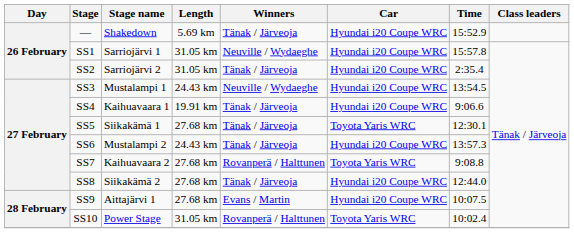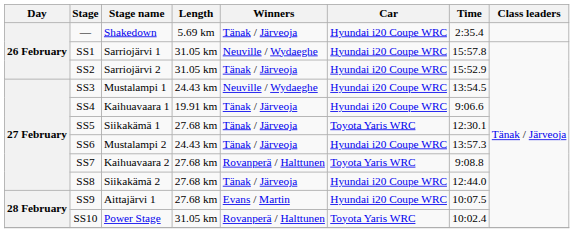 <table class="wikitable" style="font-size: 85%;">
 <tr>
 <th>Day</th>
 <th>Stage</th>
 <th>Stage name</th>
 <th>Length</th>
 <th>Winners</th>
 <th>Car</th>
 <th>Time</th>
 <th>Class leaders</th>
 </tr>
 <tr>
 <th rowspan="3" nowrap>26 February</th>
 <td align="center">—</td>
 <td nowrap><a href='#'>Shakedown</a></td>
 <td align="center">5.69 km</td>
 <td><a href='#'>Tänak</a> / <a href='#'>Järveoja</a></td>
 <td><a href='#'>Hyundai i20 Coupe WRC</a></td>
-<td align="center">15:52.9</td>
+<td align="center">2:35.4</td>
 <td></td>
 </tr>
 <tr>
 <td align="center">SS1</td>
 <td>Sarriojärvi 1</td>
 <td align="center">31.05 km</td>
 <td><a href='#'>Neuville</a> / <a href='#'>Wydaeghe</a></td>
 <td><a href='#'>Hyundai i20 Coupe WRC</a></td>
 <td align="center">15:57.8</td>
 <td rowspan="10"><a href='#'>Tänak</a> / <a href='#'>Järveoja</a></td>
 </tr>
 <tr>
 <td align="center">SS2</td>
 <td>Sarriojärvi 2</td>
 <td align="center">31.05 km</td>
 <td><a href='#'>Tänak</a> / <a href='#'>Järveoja</a></td>
 <td><a href='#'>Hyundai i20 Coupe WRC</a></td>
-<td align="center">2:35.4</td>
+<td align="center">15:52.9</td>
 </tr>
 <tr>
 <th rowspan="6">27 February</th>
 <td align="center">SS3</td>
 <td>Mustalampi 1</td>
 <td align="center">24.43 km</td>
 <td><a href='#'>Neuville</a> / <a href='#'>Wydaeghe</a></td>
 <td><a href='#'>Hyundai i20 Coupe WRC</a></td>
 <td align="center">13:54.5</td>
 </tr>
 <tr>
 <td align="center">SS4</td>
 <td>Kaihuavaara 1</td>
 <td align="center">19.91 km</td>
 <td><a href='#'>Tänak</a> / <a href='#'>Järveoja</a></td>
 <td><a href='#'>Hyundai i20 Coupe WRC</a></td>
 <td align="center">9:06.6</td>
 </tr>
 <tr>
 <td align="center">SS5</td>
 <td>Siikakämä 1</td>
 <td align="center">27.68 km</td>
 <td><a href='#'>Tänak</a> / <a href='#'>Järveoja</a></td>
 <td><a href='#'>Toyota Yaris WRC</a></td>
 <td align="center">12:30.1</td>
 </tr>
 <tr>
 <td align="center">SS6</td>
 <td>Mustalampi 2</td>
 <td align="center">24.43 km</td>
 <td><a href='#'>Tänak</a> / <a href='#'>Järveoja</a></td>
 <td><a href='#'>Hyundai i20 Coupe WRC</a></td>
 <td align="center">13:57.3</td>
 </tr>
 <tr>
 <td align="center">SS7</td>
 <td>Kaihuavaara 2</td>
 <td align="center">27.68 km</td>
 <td><a href='#'>Rovanperä</a> / <a href='#'>Halttunen</a></td>
 <td><a href='#'>Toyota Yaris WRC</a></td>
 <td align="center">9:08.8</td>
 </tr>
 <tr>
 <td align="center">SS8</td>
 <td>Siikakämä 2</td>
 <td align="center">27.68 km</td>
 <td><a href='#'>Tänak</a> / <a href='#'>Järveoja</a></td>
 <td><a href='#'>Hyundai i20 Coupe WRC</a></td>
 <td align="center">12:44.0</td>
 </tr>
 <tr>
 <th rowspan="2">28 February</th>
 <td align="center">SS9</td>
 <td>Aittajärvi 1</td>
 <td align="center">27.68 km</td>
 <td><a href='#'>Evans</a> / <a href='#'>Martin</a></td>
 <td><a href='#'>Hyundai i20 Coupe WRC</a></td>
 <td align="center">10:07.5</td>
 </tr>
 <tr>
 <td align="center">SS10</td>
 <td nowrap><a href='#'>Power Stage</a></td>
 <td align="center">31.05 km</td>
 <td><a href='#'>Rovanperä</a> / <a href='#'>Halttunen</a></td>
 <td><a href='#'>Toyota Yaris WRC</a></td>
 <td align="center">10:02.4</td>
 </tr>
 <tr>
 </tr>
 </table>
